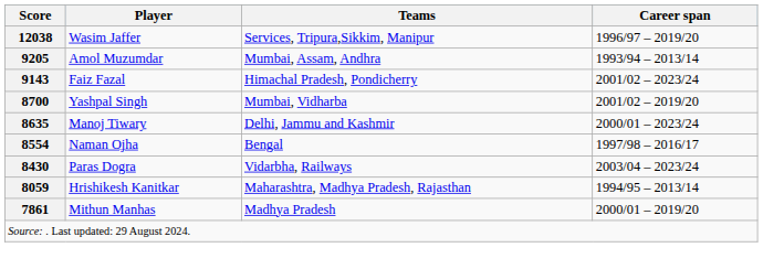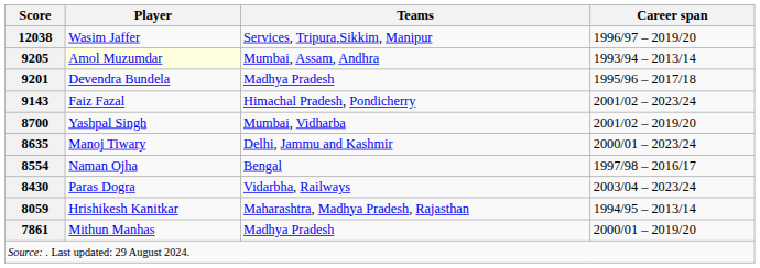 <table class="wikitable" width=70%>
 <tr bgcolor=#87cefa>
 <th>Score</th>
 <th>Player</th>
 <th>Teams</th>
 <th>Career span</th>
 </tr>
 <tr>
 <th>12038</th>
 <td><a href='#'>Wasim Jaffer</a></td>
 <td><a href='#'>Services</a>, <a href='#'>Tripura</a>,<a href='#'>Sikkim</a>, <a href='#'>Manipur</a></td>
 <td>1996/97 – 2019/20</td>
 </tr>
 <tr>
 <th>9205</th>
-<td><a href='#'>Amol Muzumdar</a></td>
+<td style="background: lightyellow;"><a href='#'>Amol Muzumdar</a></td>
 <td><a href='#'>Mumbai</a>, <a href='#'>Assam</a>, <a href='#'>Andhra</a></td>
 <td>1993/94 – 2013/14</td>
+</tr>
+<tr>
+<th>9201</th>
+<td><a href='#'>Devendra Bundela</a></td>
+<td><a href='#'>Madhya Pradesh</a></td>
+<td>1995/96 – 2017/18</td>
 </tr>
 <tr>
 <th>9143</th>
 <td><a href='#'>Faiz Fazal</a></td>
 <td><a href='#'>Himachal Pradesh</a>, <a href='#'>Pondicherry</a></td>
 <td>2001/02 – 2023/24</td>
 </tr>
 <tr>
 <th>8700</th>
 <td><a href='#'>Yashpal Singh</a></td>
 <td><a href='#'>Mumbai</a>, <a href='#'>Vidharba</a></td>
 <td>2001/02 – 2019/20</td>
 </tr>
 <tr>
 <th>8635</th>
 <td><a href='#'>Manoj Tiwary</a></td>
 <td><a href='#'>Delhi</a>, <a href='#'>Jammu and Kashmir</a></td>
 <td>2000/01 – 2023/24</td>
 </tr>
 <tr>
 <th>8554</th>
 <td><a href='#'>Naman Ojha</a></td>
 <td><a href='#'>Bengal</a></td>
 <td>1997/98 – 2016/17</td>
 </tr>
 <tr>
 <th>8430</th>
 <td><a href='#'>Paras Dogra</a></td>
 <td><a href='#'>Vidarbha</a>, <a href='#'>Railways</a></td>
 <td>2003/04 – 2023/24</td>
 </tr>
 <tr>
 <th>8059</th>
 <td><a href='#'>Hrishikesh Kanitkar</a></td>
 <td><a href='#'>Maharashtra</a>, <a href='#'>Madhya Pradesh</a>, <a href='#'>Rajasthan</a></td>
 <td>1994/95 – 2013/14</td>
 </tr>
 <tr>
 <th>7861</th>
 <td><a href='#'>Mithun Manhas</a></td>
 <td><a href='#'>Madhya Pradesh</a></td>
 <td>2000/01 – 2019/20</td>
 </tr>
 <tr>
 <td colspan="4"><small><em>Source: </em>. Last updated: 29 August 2024.</small></td>
 </tr>
 </table>
